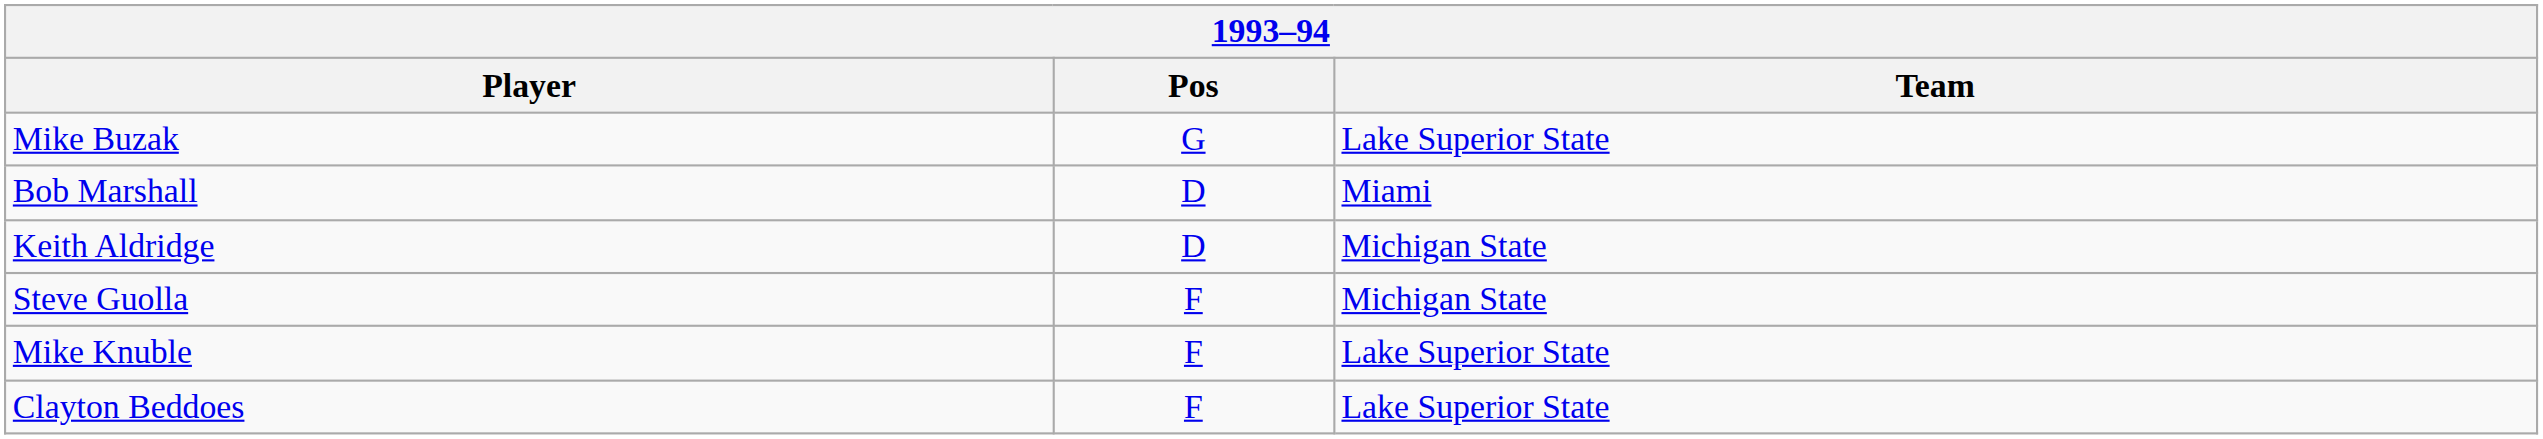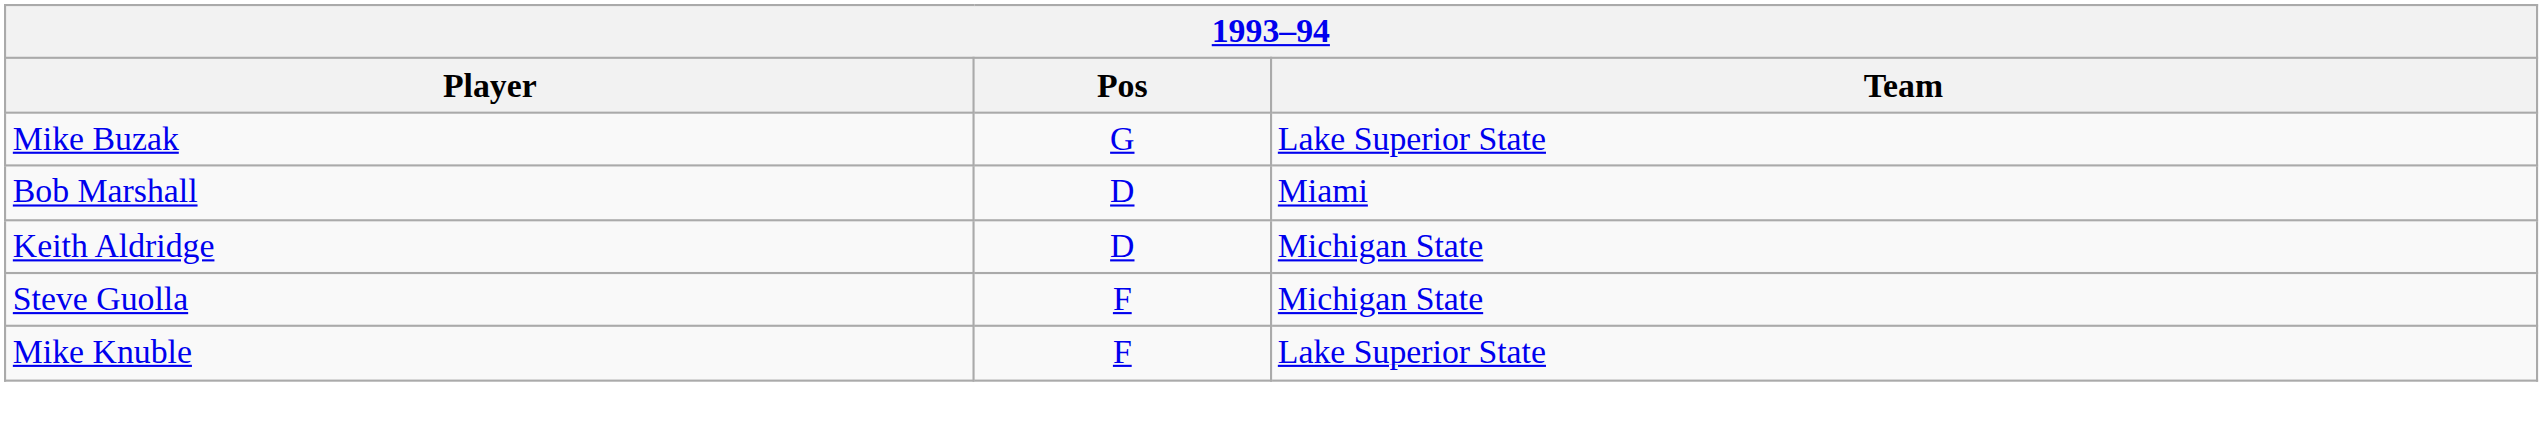 <table class="wikitable" width=95%>
 <tr>
 <th colspan=3><a href='#'>1993–94</a></th>
 </tr>
 <tr>
 <th>Player</th>
 <th>Pos</th>
 <th>Team</th>
 </tr>
 <tr>
 <td><a href='#'>Mike Buzak</a></td>
 <td style="text-align:center;"><a href='#'>G</a></td>
 <td><a href='#'>Lake Superior State</a></td>
 </tr>
 <tr>
 <td><a href='#'>Bob Marshall</a></td>
 <td style="text-align:center;"><a href='#'>D</a></td>
 <td><a href='#'>Miami</a></td>
 </tr>
 <tr>
 <td><a href='#'>Keith Aldridge</a></td>
 <td style="text-align:center;"><a href='#'>D</a></td>
 <td><a href='#'>Michigan State</a></td>
 </tr>
 <tr>
 <td><a href='#'>Steve Guolla</a></td>
 <td style="text-align:center;"><a href='#'>F</a></td>
 <td><a href='#'>Michigan State</a></td>
 </tr>
 <tr>
 <td><a href='#'>Mike Knuble</a></td>
 <td style="text-align:center;"><a href='#'>F</a></td>
 <td><a href='#'>Lake Superior State</a></td>
 </tr>
-<tr>
-<td><a href='#'>Clayton Beddoes</a></td>
-<td style="text-align:center;"><a href='#'>F</a></td>
-<td><a href='#'>Lake Superior State</a></td>
-</tr>
 </table>
